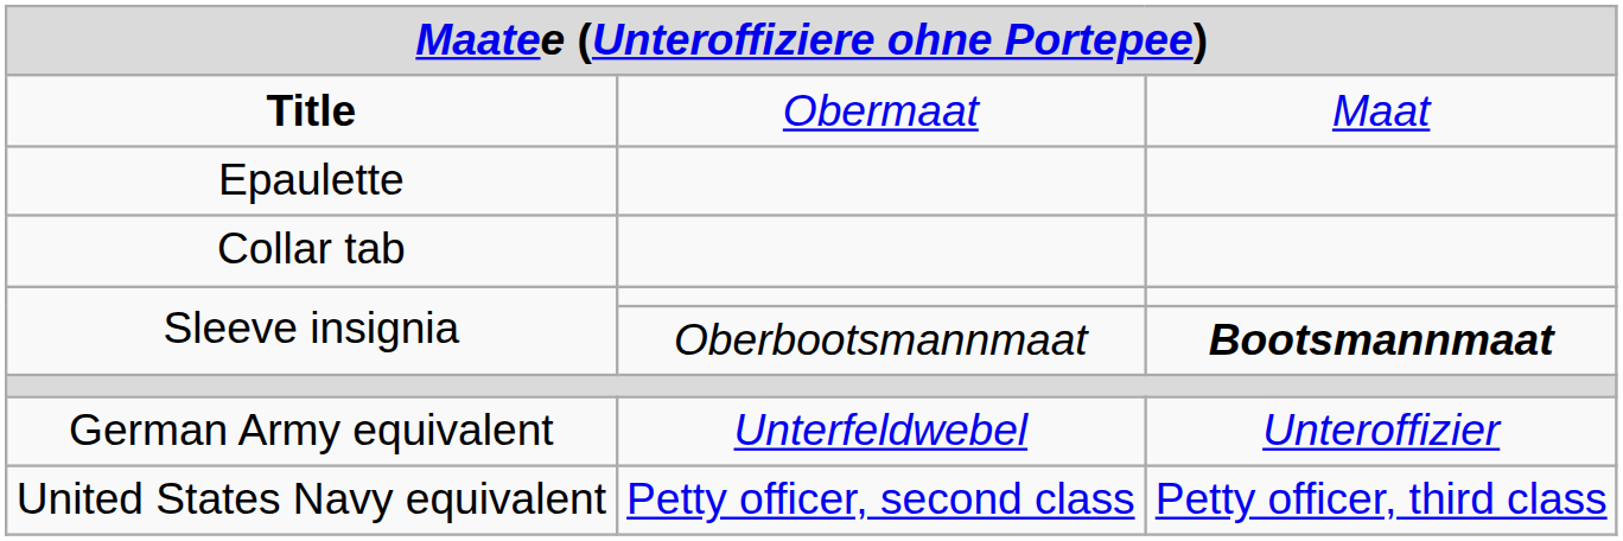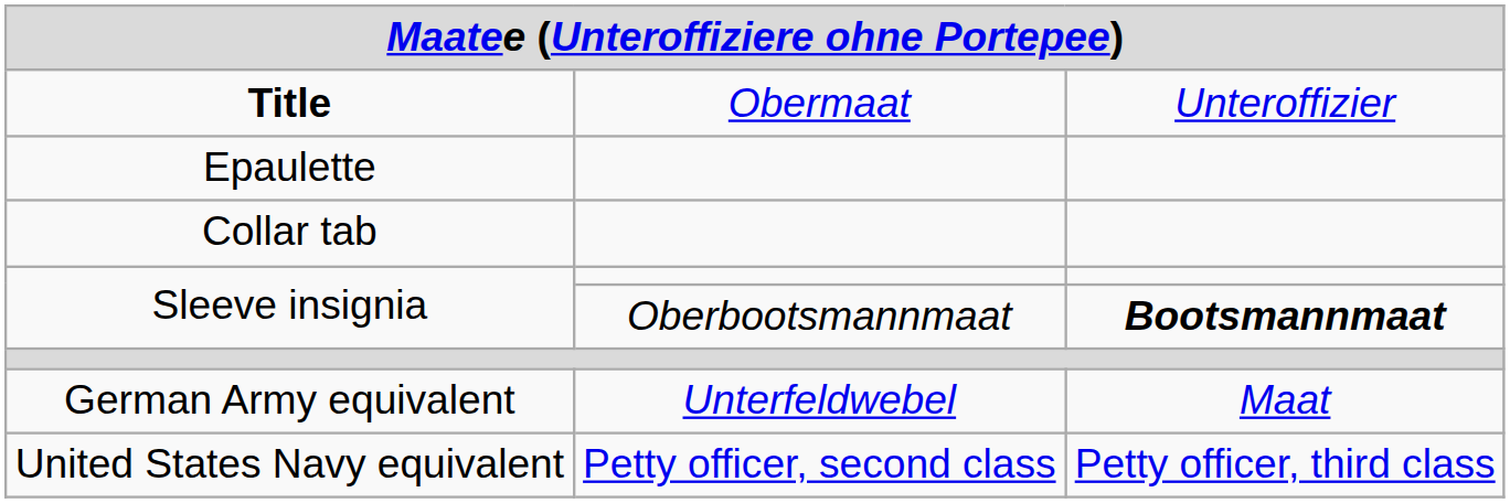 <table class="wikitable">
 <tr style="text-align:center;">
 <th colspan=3 style="background:#dadada"><em><a href='#'>Maate</a>e</em> (<em><a href='#'>Unteroffiziere ohne Portepee</a></em>)</th>
 </tr>
 <tr style="text-align:center;">
 <td><strong>Title</strong></td>
 <td><em><a href='#'>Obermaat</a></em></td>
-<td><em><a href='#'>Maat</a></em></td>
+<td><em><a href='#'>Unteroffizier</a></em></td>
 </tr>
 <tr style="text-align:center;">
 <td>Epaulette<br></td>
 <td></td>
 <td></td>
 </tr>
 <tr style="text-align:center;">
 <td>Collar tab</td>
 <td></td>
 <td></td>
 </tr>
 <tr style="text-align:center;">
 <td rowspan=2>Sleeve insignia<br></td>
 <td></td>
 <td></td>
 </tr>
 <tr style="text-align:center;">
 <td><em>Oberbootsmannmaat</em></td>
 <td><strong><em>Bootsmannmaat</em></strong></td>
 </tr>
 <tr style="text-align:center;">
 <td style="background:#dadada"; colspan=5></td>
 </tr>
 <tr style="text-align:center;">
 <td>German Army equivalent</td>
 <td><em><a href='#'>Unterfeldwebel</a></em></td>
-<td><em><a href='#'>Unteroffizier</a></em></td>
+<td><em><a href='#'>Maat</a></em></td>
 </tr>
 <tr style="text-align:center;">
 <td>United States Navy equivalent</td>
 <td><a href='#'>Petty officer, second class</a></td>
 <td><a href='#'>Petty officer, third class</a></td>
 </tr>
 </table>
